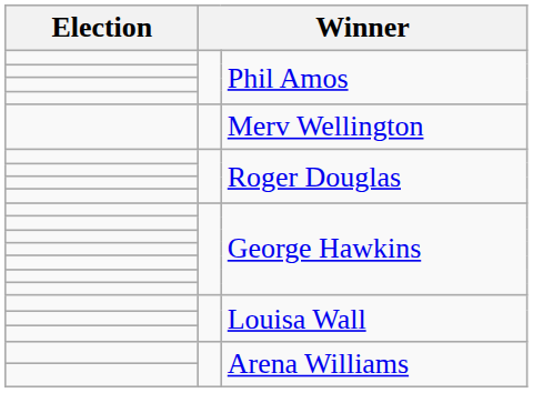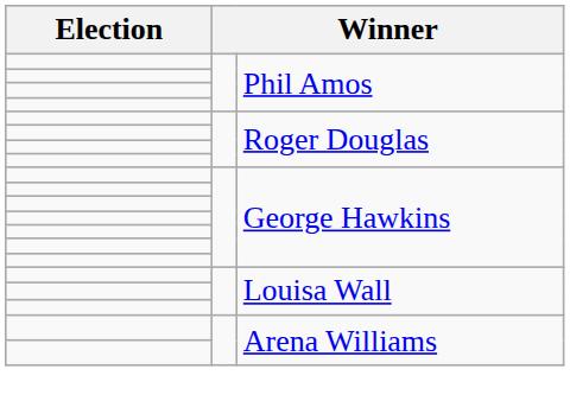 <table class="wikitable">
 <tr>
 <th width=100>Election</th>
 <th width=175 colspan=2>Winner</th>
 </tr>
 <tr>
 <td></td>
 <td rowspan=4 width=5 bgcolor=></td>
 <td rowspan=4><a href='#'>Phil Amos</a></td>
 </tr>
 <tr>
 <td></td>
 </tr>
 <tr>
 <td></td>
 </tr>
 <tr>
 <td></td>
-</tr>
-<tr>
-<td></td>
-<td bgcolor=></td>
-<td><a href='#'>Merv Wellington</a></td>
 </tr>
 <tr>
 <td></td>
 <td rowspan=4 bgcolor=></td>
 <td rowspan=4><a href='#'>Roger Douglas</a></td>
 </tr>
 <tr>
 <td></td>
 </tr>
 <tr>
 <td></td>
 </tr>
 <tr>
 <td></td>
 </tr>
 <tr>
 <td></td>
 <td rowspan=7 bgcolor=></td>
 <td rowspan=7><a href='#'>George Hawkins</a></td>
 </tr>
 <tr>
 <td></td>
 </tr>
 <tr>
 <td></td>
 </tr>
 <tr>
 <td></td>
 </tr>
 <tr>
 <td></td>
 </tr>
 <tr>
 <td></td>
 </tr>
 <tr>
 <td></td>
 </tr>
 <tr>
 <td></td>
 <td rowspan=3 bgcolor=></td>
 <td rowspan=3><a href='#'>Louisa Wall</a></td>
 </tr>
 <tr>
 <td></td>
 </tr>
 <tr>
 <td></td>
 </tr>
 <tr>
 <td></td>
 <td rowspan=2 bgcolor=></td>
 <td rowspan=2><a href='#'>Arena Williams</a></td>
 </tr>
 <tr>
 <td></td>
 </tr>
 </table>
